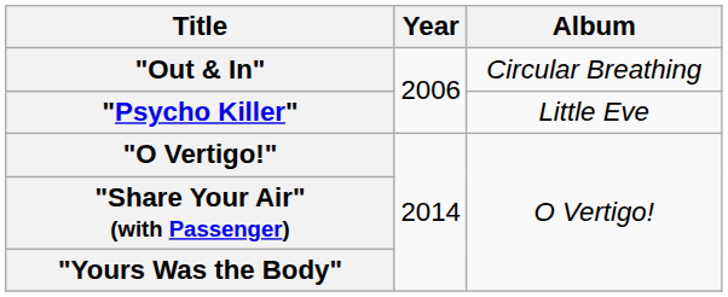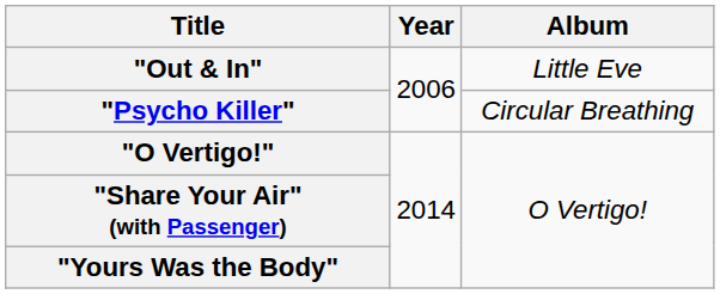 <table class="wikitable plainrowheaders" style="text-align:center">
 <tr>
 <th scope="col" style="width:14em;">Title</th>
 <th scope="col">Year</th>
 <th scope="col" style="width:9em;">Album</th>
 </tr>
 <tr>
 <th scope="row">"Out & In"</th>
 <td rowspan="2">2006</td>
-<td><em>Circular Breathing</em></td>
+<td><em>Little Eve</em></td>
 </tr>
 <tr>
 <th scope="row">"<a href='#'>Psycho Killer</a>"</th>
-<td><em>Little Eve</em></td>
+<td><em>Circular Breathing</em></td>
 </tr>
 <tr>
 <th scope="row">"O Vertigo!"</th>
 <td rowspan="3">2014</td>
 <td rowspan="3"><em>O Vertigo!</em></td>
 </tr>
 <tr>
 <th scope="row">"Share Your Air"<br><small>(with <a href='#'>Passenger</a>)</small></th>
 </tr>
 <tr>
 <th scope="row">"Yours Was the Body"</th>
 </tr>
 </table>
